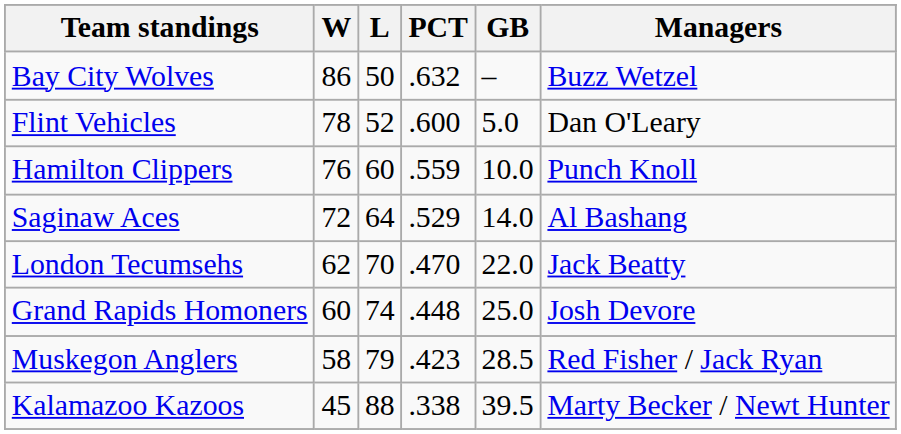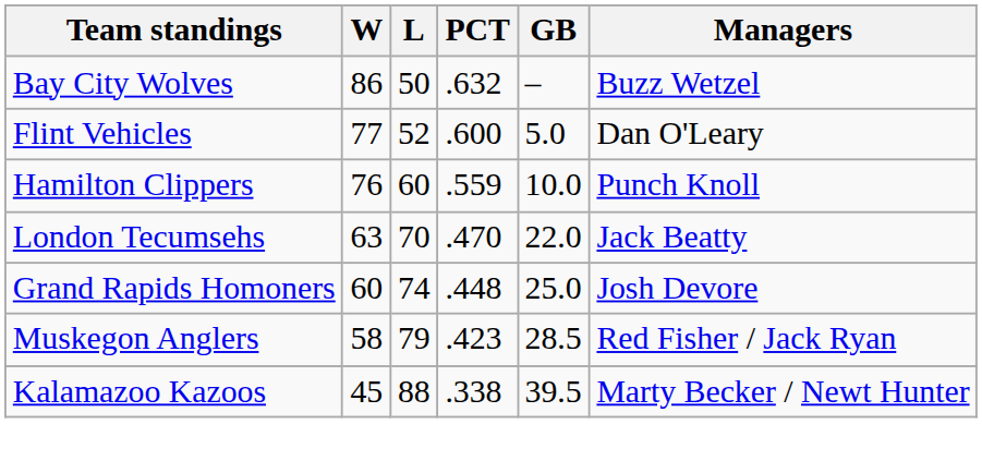 <table class="wikitable">
 <tr>
 <th>Team standings</th>
 <th>W</th>
 <th>L</th>
 <th>PCT</th>
 <th>GB</th>
 <th>Managers</th>
 </tr>
 <tr>
 <td><a href='#'>Bay City Wolves</a></td>
 <td>86</td>
 <td>50</td>
 <td>.632</td>
 <td>–</td>
 <td><a href='#'>Buzz Wetzel</a></td>
 </tr>
 <tr>
 <td><a href='#'>Flint Vehicles</a></td>
-<td>78</td>
+<td>77</td>
 <td>52</td>
 <td>.600</td>
 <td>5.0</td>
 <td>Dan O'Leary</td>
 </tr>
 <tr>
 <td><a href='#'>Hamilton Clippers</a></td>
 <td>76</td>
 <td>60</td>
 <td>.559</td>
 <td>10.0</td>
 <td><a href='#'>Punch Knoll</a></td>
 </tr>
 <tr>
-<td><a href='#'>Saginaw Aces</a></td>
-<td>72</td>
-<td>64</td>
-<td>.529</td>
-<td>14.0</td>
-<td><a href='#'>Al Bashang</a></td>
-</tr>
-<tr>
 <td><a href='#'>London Tecumsehs</a></td>
-<td>62</td>
+<td>63</td>
 <td>70</td>
 <td>.470</td>
 <td>22.0</td>
 <td><a href='#'>Jack Beatty</a></td>
 </tr>
 <tr>
 <td><a href='#'>Grand Rapids Homoners</a></td>
 <td>60</td>
 <td>74</td>
 <td>.448</td>
 <td>25.0</td>
 <td><a href='#'>Josh Devore</a></td>
 </tr>
 <tr>
 <td><a href='#'>Muskegon Anglers</a></td>
 <td>58</td>
 <td>79</td>
 <td>.423</td>
 <td>28.5</td>
 <td><a href='#'>Red Fisher</a> / <a href='#'>Jack Ryan</a></td>
 </tr>
 <tr>
 <td><a href='#'>Kalamazoo Kazoos</a></td>
 <td>45</td>
 <td>88</td>
 <td>.338</td>
 <td>39.5</td>
 <td><a href='#'>Marty Becker</a> / <a href='#'>Newt Hunter</a></td>
 </tr>
 </table>
